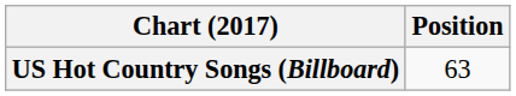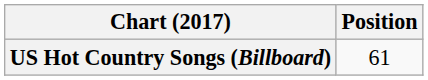 <table class="wikitable plainrowheaders" style="text-align:center;">
 <tr>
 <th>Chart (2017)</th>
 <th>Position</th>
 </tr>
 <tr>
 <th scope="row">US Hot Country Songs (<em>Billboard</em>)</th>
-<td>63</td>
+<td>61</td>
 </tr>
 </table>
